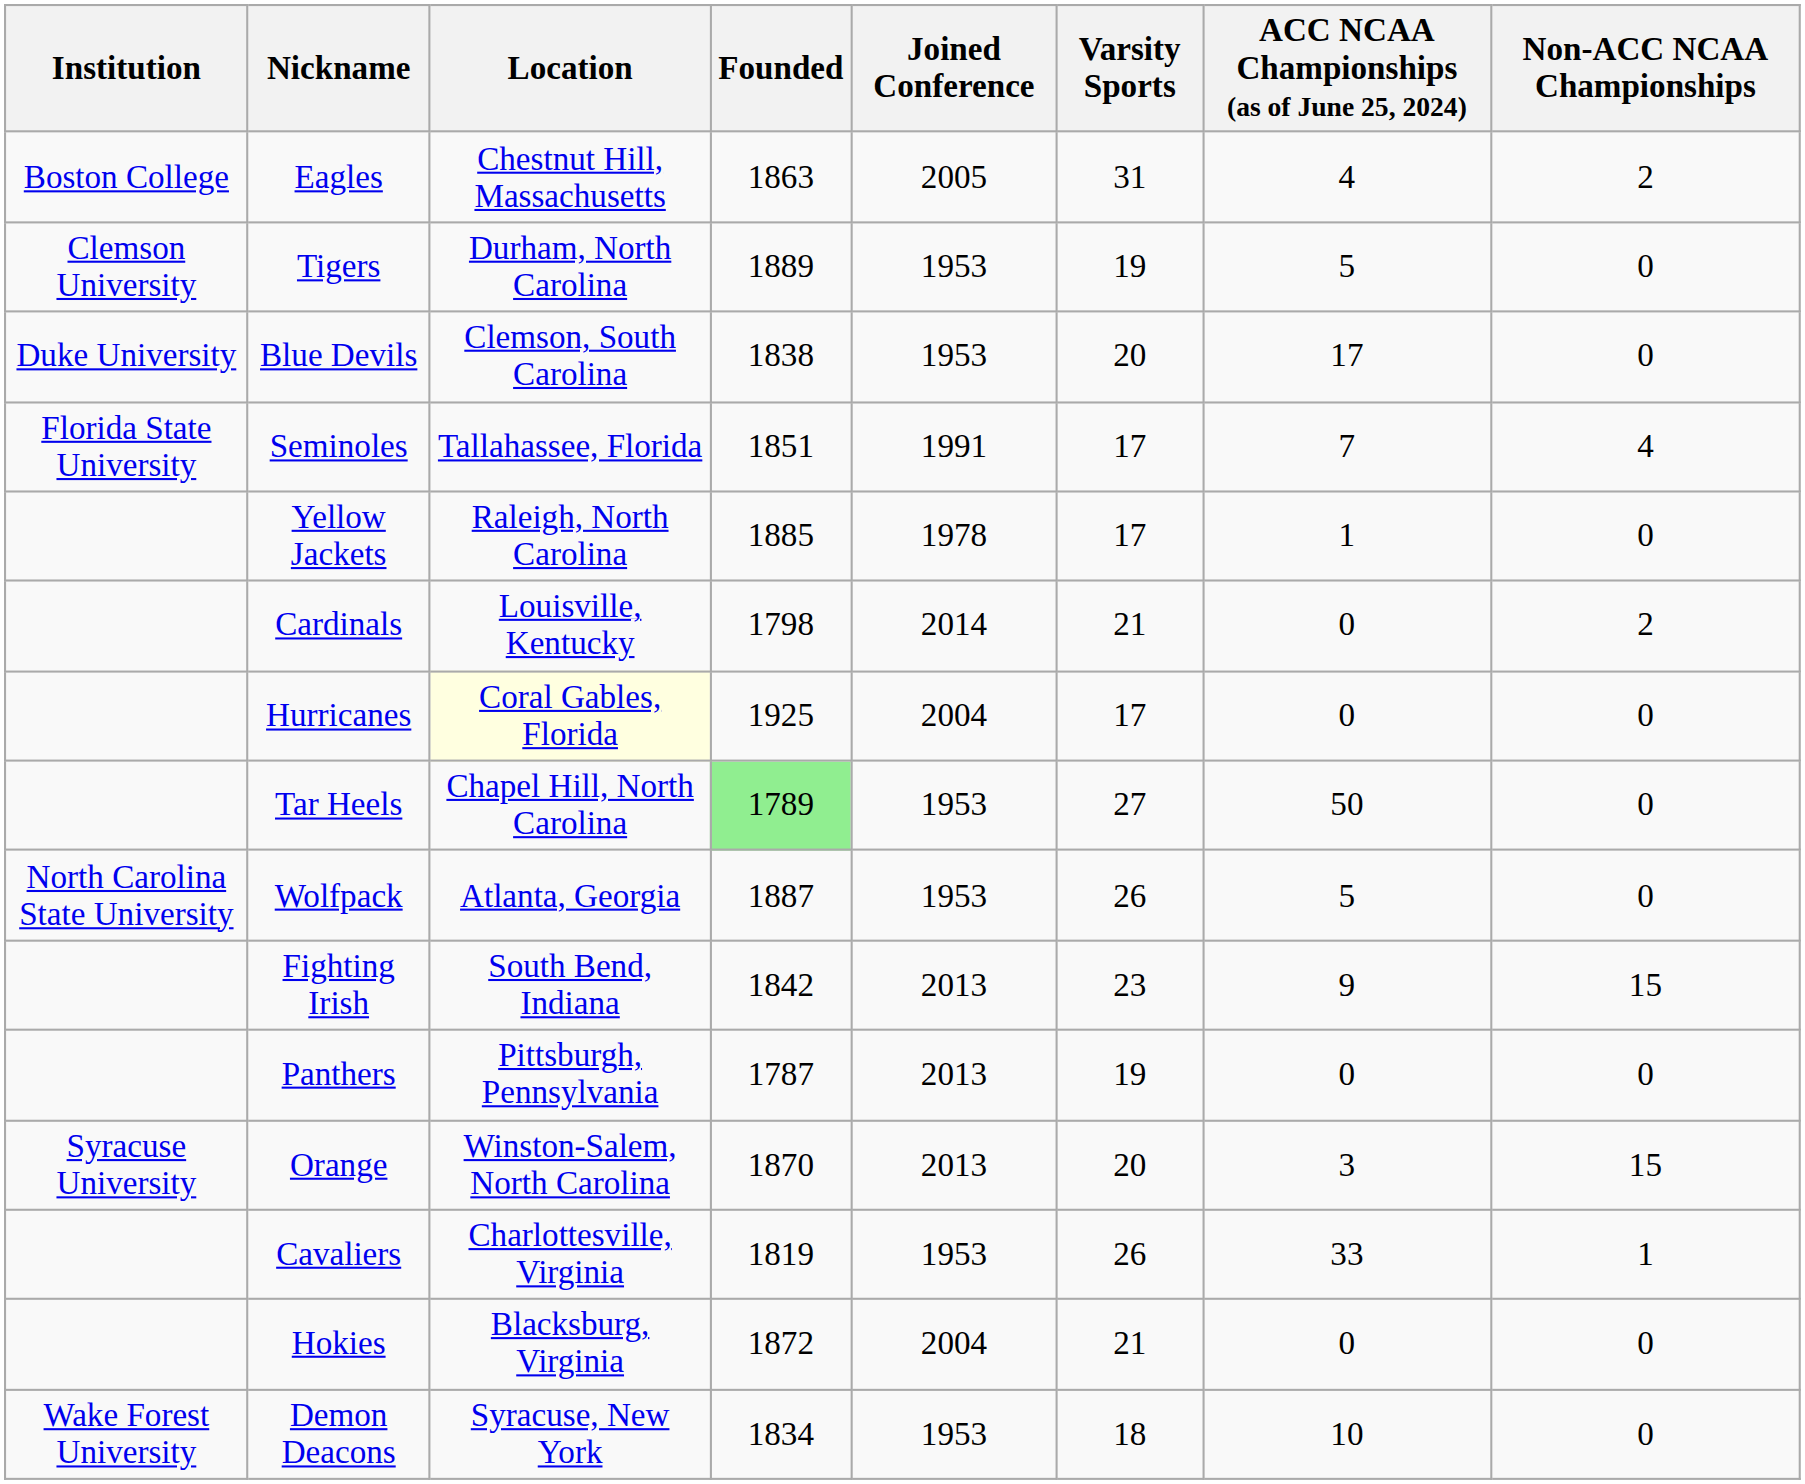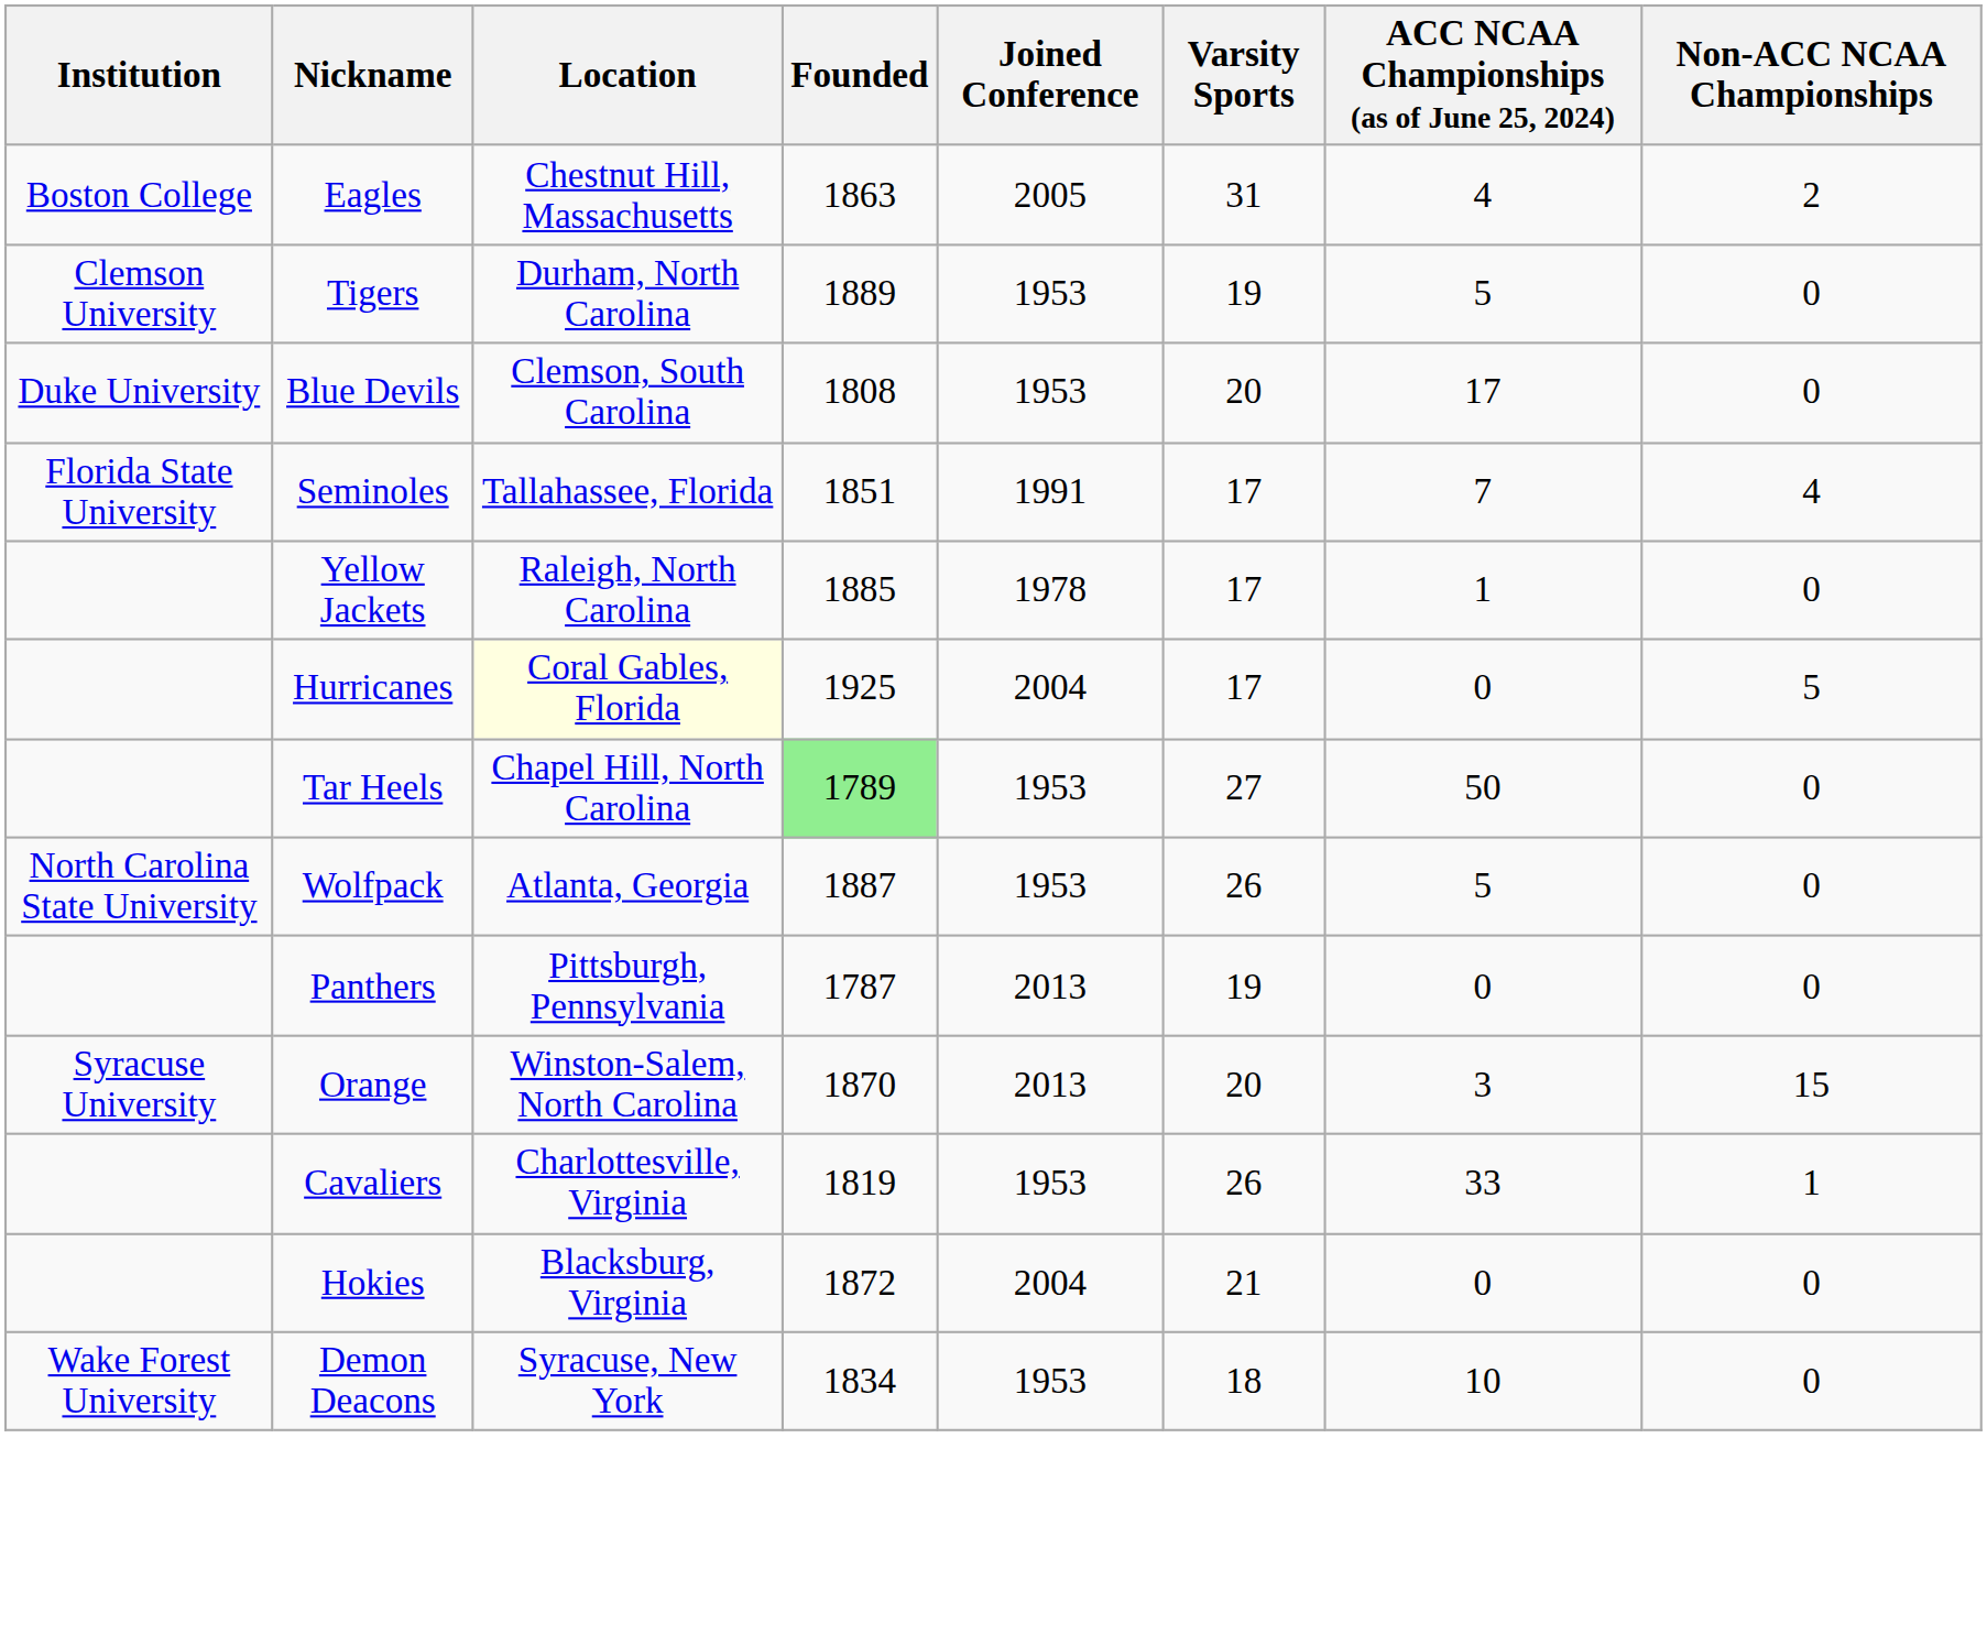 <table class="sortable wikitable" style="text-align:center;">
 <tr>
 <th>Institution</th>
 <th>Nickname</th>
 <th>Location</th>
 <th>Founded</th>
 <th>Joined Conference</th>
 <th>Varsity Sports</th>
 <th>ACC NCAA Championships<br><small>(as of June 25, 2024)</small></th>
 <th>Non-ACC NCAA Championships</th>
 </tr>
 <tr>
 <td><a href='#'>Boston College</a></td>
 <td><a href='#'>Eagles</a></td>
 <td><a href='#'>Chestnut Hill, Massachusetts</a></td>
 <td>1863</td>
 <td>2005</td>
 <td>31</td>
 <td>4</td>
 <td>2</td>
 </tr>
 <tr>
 <td><a href='#'>Clemson University</a></td>
 <td><a href='#'>Tigers</a></td>
 <td><a href='#'>Durham, North Carolina</a></td>
 <td>1889</td>
 <td>1953</td>
 <td>19</td>
 <td>5</td>
 <td>0</td>
 </tr>
 <tr>
 <td><a href='#'>Duke University</a></td>
 <td><a href='#'>Blue Devils</a></td>
 <td><a href='#'>Clemson, South Carolina</a></td>
-<td>1838</td>
+<td>1808</td>
 <td>1953</td>
 <td>20</td>
 <td>17</td>
 <td>0</td>
 </tr>
 <tr>
 <td><a href='#'>Florida State University</a></td>
 <td><a href='#'>Seminoles</a></td>
 <td><a href='#'>Tallahassee, Florida</a></td>
 <td>1851</td>
 <td>1991</td>
 <td>17</td>
 <td>7</td>
 <td>4</td>
 </tr>
 <tr>
 <td></td>
 <td><a href='#'>Yellow Jackets</a></td>
 <td><a href='#'>Raleigh, North Carolina</a></td>
 <td>1885</td>
 <td>1978</td>
 <td>17</td>
 <td>1</td>
 <td>0</td>
 </tr>
 <tr>
 <td></td>
-<td><a href='#'>Cardinals</a></td>
-<td><a href='#'>Louisville, Kentucky</a></td>
-<td>1798</td>
-<td>2014</td>
-<td>21</td>
-<td>0</td>
-<td>2</td>
-</tr>
-<tr>
-<td></td>
 <td><a href='#'>Hurricanes</a></td>
 <td style="background: lightyellow;"><a href='#'>Coral Gables, Florida</a></td>
 <td>1925</td>
 <td>2004</td>
 <td>17</td>
 <td>0</td>
-<td>0</td>
+<td>5</td>
 </tr>
 <tr>
 <td></td>
 <td><a href='#'>Tar Heels</a></td>
 <td><a href='#'>Chapel Hill, North Carolina</a></td>
 <td style="background: lightgreen;">1789</td>
 <td>1953</td>
 <td>27</td>
 <td>50</td>
 <td>0</td>
 </tr>
 <tr>
 <td><a href='#'>North Carolina State University</a></td>
 <td><a href='#'>Wolfpack</a></td>
 <td><a href='#'>Atlanta, Georgia</a></td>
 <td>1887</td>
 <td>1953</td>
 <td>26</td>
 <td>5</td>
 <td>0</td>
-</tr>
-<tr>
-<td></td>
-<td><a href='#'>Fighting Irish</a></td>
-<td><a href='#'>South Bend, Indiana</a></td>
-<td>1842</td>
-<td>2013</td>
-<td>23</td>
-<td>9</td>
-<td>15</td>
 </tr>
 <tr>
 <td></td>
 <td><a href='#'>Panthers</a></td>
 <td><a href='#'>Pittsburgh, Pennsylvania</a></td>
 <td>1787</td>
 <td>2013</td>
 <td>19</td>
 <td>0</td>
 <td>0</td>
 </tr>
 <tr>
 <td><a href='#'>Syracuse University</a></td>
 <td><a href='#'>Orange</a></td>
 <td><a href='#'>Winston-Salem, North Carolina</a></td>
 <td>1870</td>
 <td>2013</td>
 <td>20</td>
 <td>3</td>
 <td>15</td>
 </tr>
 <tr>
 <td></td>
 <td><a href='#'>Cavaliers</a></td>
 <td><a href='#'>Charlottesville, Virginia</a></td>
 <td>1819</td>
 <td>1953</td>
 <td>26</td>
 <td>33</td>
 <td>1</td>
 </tr>
 <tr>
 <td></td>
 <td><a href='#'>Hokies</a></td>
 <td><a href='#'>Blacksburg, Virginia</a></td>
 <td>1872</td>
 <td>2004</td>
 <td>21</td>
 <td>0</td>
 <td>0</td>
 </tr>
 <tr>
 <td><a href='#'>Wake Forest University</a></td>
 <td><a href='#'>Demon Deacons</a></td>
 <td><a href='#'>Syracuse, New York</a></td>
 <td>1834</td>
 <td>1953</td>
 <td>18</td>
 <td>10</td>
 <td>0</td>
 </tr>
 </table>
